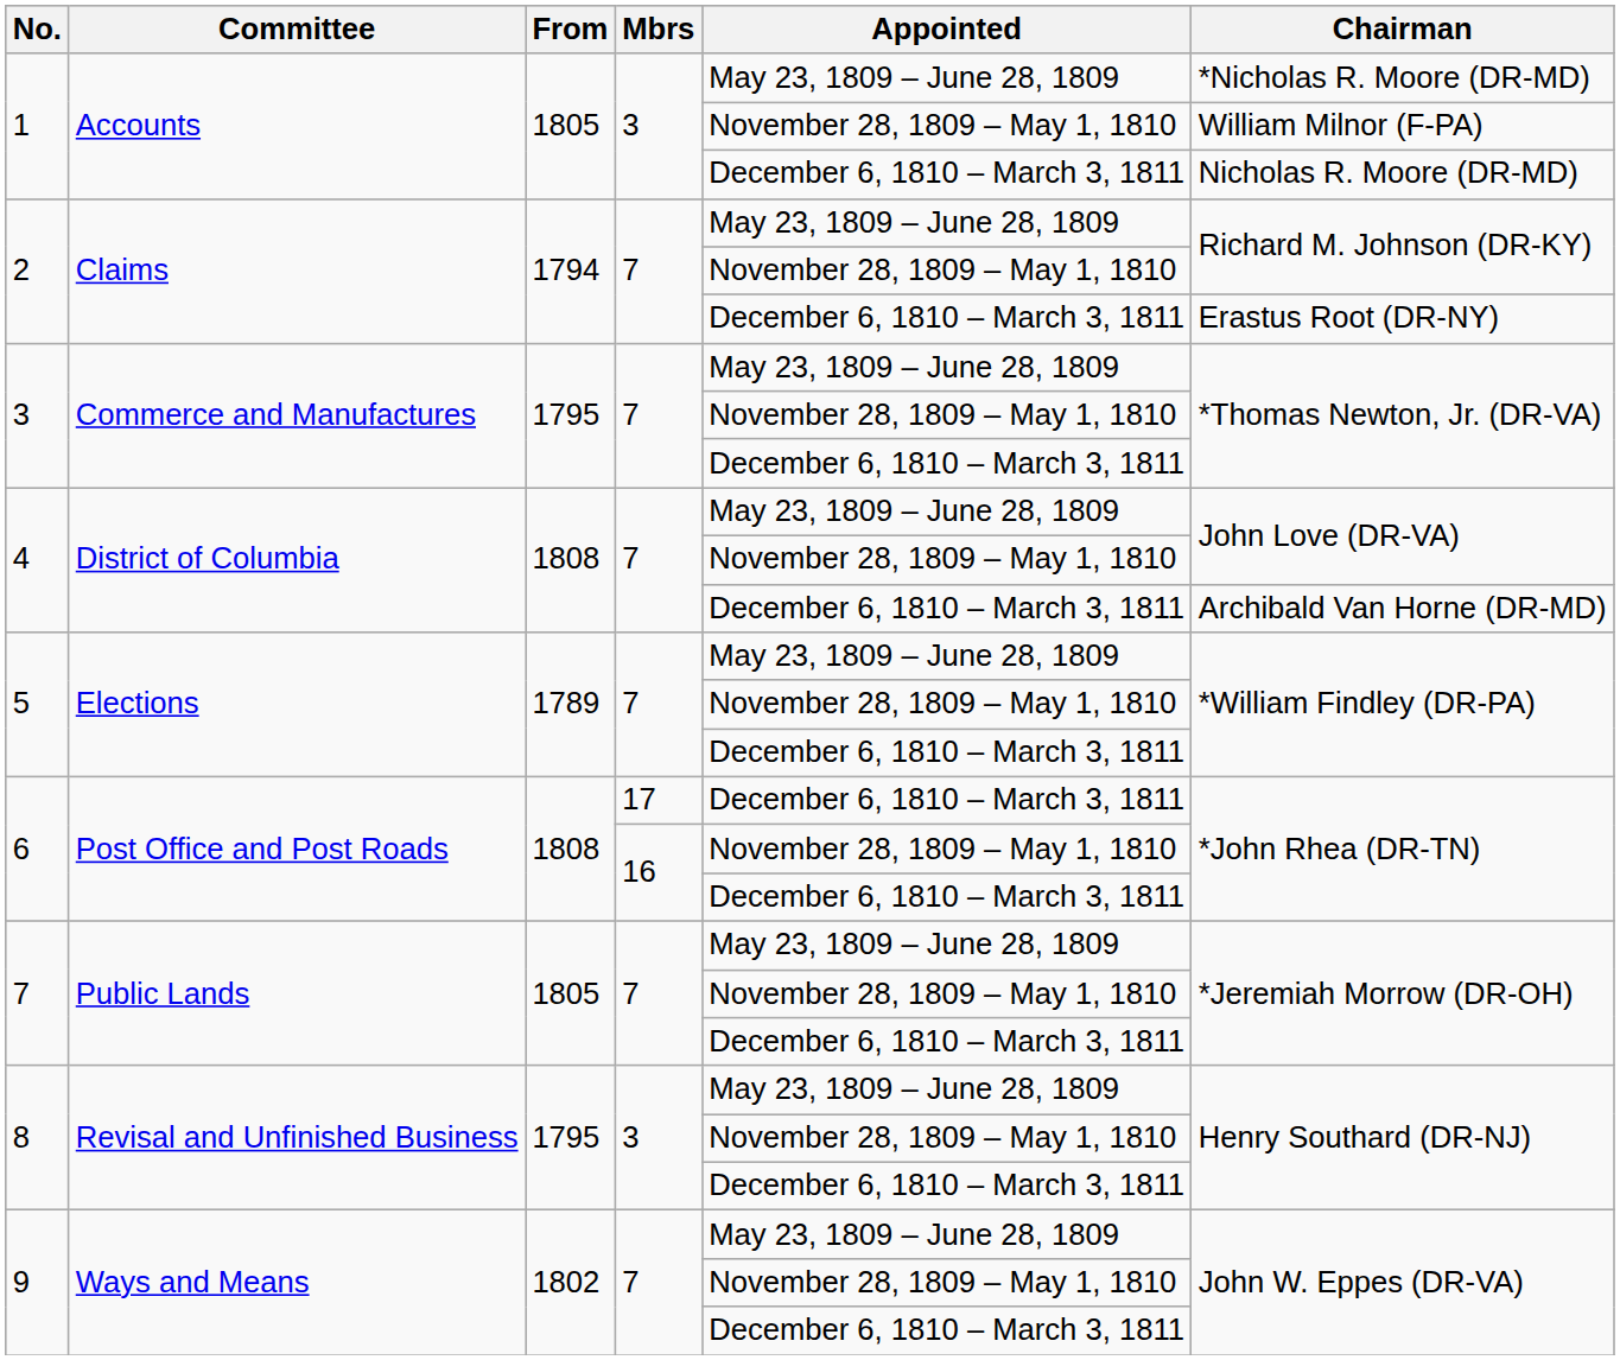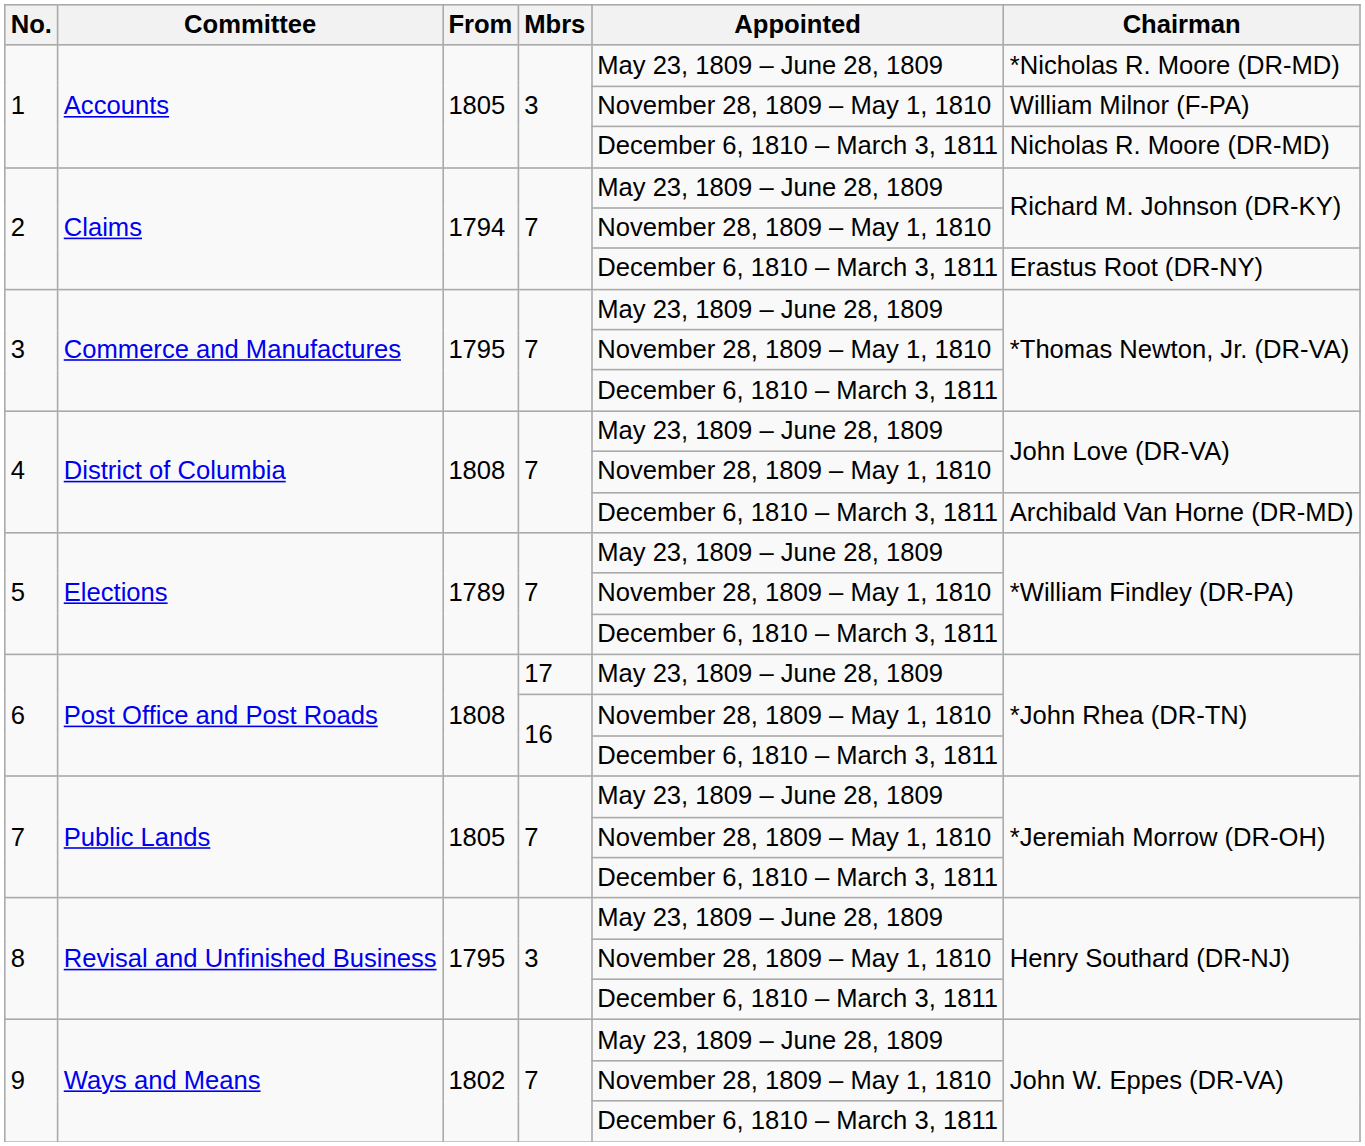 <table class="wikitable">
 <tr valign=bottom>
 <th>No.</th>
 <th>Committee</th>
 <th>From</th>
 <th>Mbrs</th>
 <th>Appointed</th>
 <th>Chairman</th>
 </tr>
 <tr>
 <td rowspan=3>1</td>
 <td rowspan=3><a href='#'>Accounts</a></td>
 <td rowspan=3>1805</td>
 <td rowspan=3>3</td>
 <td>May 23, 1809 – June 28, 1809</td>
 <td>*Nicholas R. Moore (DR-MD)</td>
 </tr>
 <tr>
 <td>November 28, 1809 – May 1, 1810</td>
 <td>William Milnor (F-PA)</td>
 </tr>
 <tr>
 <td>December 6, 1810 – March 3, 1811</td>
 <td>Nicholas R. Moore (DR-MD)</td>
 </tr>
 <tr>
 <td rowspan=3>2</td>
 <td rowspan=3><a href='#'>Claims</a></td>
 <td rowspan=3>1794</td>
 <td rowspan=3>7</td>
 <td>May 23, 1809 – June 28, 1809</td>
 <td rowspan=2>Richard M. Johnson (DR-KY)</td>
 </tr>
 <tr>
 <td>November 28, 1809 – May 1, 1810</td>
 </tr>
 <tr>
 <td>December 6, 1810 – March 3, 1811</td>
 <td>Erastus Root (DR-NY)</td>
 </tr>
 <tr>
 <td rowspan=3>3</td>
 <td rowspan=3><a href='#'>Commerce and Manufactures</a></td>
 <td rowspan=3>1795</td>
 <td rowspan=3>7</td>
 <td>May 23, 1809 – June 28, 1809</td>
 <td rowspan=3>*Thomas Newton, Jr. (DR-VA)</td>
 </tr>
 <tr>
 <td>November 28, 1809 – May 1, 1810</td>
 </tr>
 <tr>
 <td>December 6, 1810 – March 3, 1811</td>
 </tr>
 <tr>
 <td rowspan=3>4</td>
 <td rowspan=3><a href='#'>District of Columbia</a></td>
 <td rowspan=3>1808</td>
 <td rowspan=3>7</td>
 <td>May 23, 1809 – June 28, 1809</td>
 <td rowspan=2>John Love (DR-VA)</td>
 </tr>
 <tr>
 <td>November 28, 1809 – May 1, 1810</td>
 </tr>
 <tr>
 <td>December 6, 1810 – March 3, 1811</td>
 <td>Archibald Van Horne (DR-MD)</td>
 </tr>
 <tr>
 <td rowspan=3>5</td>
 <td rowspan=3><a href='#'>Elections</a></td>
 <td rowspan=3>1789</td>
 <td rowspan=3>7</td>
 <td>May 23, 1809 – June 28, 1809</td>
 <td rowspan=3>*William Findley (DR-PA)</td>
 </tr>
 <tr>
 <td>November 28, 1809 – May 1, 1810</td>
 </tr>
 <tr>
 <td>December 6, 1810 – March 3, 1811</td>
 </tr>
 <tr>
 <td rowspan=3>6</td>
 <td rowspan=3><a href='#'>Post Office and Post Roads</a></td>
 <td rowspan=3>1808</td>
 <td>17</td>
-<td>December 6, 1810 – March 3, 1811</td>
+<td>May 23, 1809 – June 28, 1809</td>
 <td rowspan=3>*John Rhea (DR-TN)</td>
 </tr>
 <tr>
 <td rowspan=2>16</td>
 <td>November 28, 1809 – May 1, 1810</td>
 </tr>
 <tr>
 <td>December 6, 1810 – March 3, 1811</td>
 </tr>
 <tr>
 <td rowspan=3>7</td>
 <td rowspan=3><a href='#'>Public Lands</a></td>
 <td rowspan=3>1805</td>
 <td rowspan=3>7</td>
 <td>May 23, 1809 – June 28, 1809</td>
 <td rowspan=3>*Jeremiah Morrow (DR-OH)</td>
 </tr>
 <tr>
 <td>November 28, 1809 – May 1, 1810</td>
 </tr>
 <tr>
 <td>December 6, 1810 – March 3, 1811</td>
 </tr>
 <tr>
 <td rowspan=3>8</td>
 <td rowspan=3><a href='#'>Revisal and Unfinished Business</a></td>
 <td rowspan=3>1795</td>
 <td rowspan=3>3</td>
 <td>May 23, 1809 – June 28, 1809</td>
 <td rowspan=3>Henry Southard (DR-NJ)</td>
 </tr>
 <tr>
 <td>November 28, 1809 – May 1, 1810</td>
 </tr>
 <tr>
 <td>December 6, 1810 – March 3, 1811</td>
 </tr>
 <tr>
 <td rowspan=3>9</td>
 <td rowspan=3><a href='#'>Ways and Means</a></td>
 <td rowspan=3>1802</td>
 <td rowspan=3>7</td>
 <td>May 23, 1809 – June 28, 1809</td>
 <td rowspan=3>John W. Eppes (DR-VA)</td>
 </tr>
 <tr>
 <td>November 28, 1809 – May 1, 1810</td>
 </tr>
 <tr>
 <td>December 6, 1810 – March 3, 1811</td>
 </tr>
 <tr>
 </tr>
 </table>
